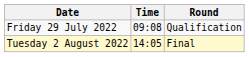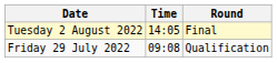 <table class = "wikitable">
 <tr>
 <th>Date</th>
 <th>Time</th>
 <th>Round</th>
 </tr>
 <tr>
+<td style=background:lemonchiffon>Tuesday 2 August 2022</td>
+<td style=background:lemonchiffon>14:05</td>
+<td style=background:lemonchiffon>Final</td>
+</tr>
+<tr>
 <td>Friday 29 July 2022</td>
 <td>09:08</td>
 <td>Qualification</td>
 </tr>
-<tr>
-<td style=background:lemonchiffon>Tuesday 2 August 2022</td>
-<td style=background:lemonchiffon>14:05</td>
-<td style=background:lemonchiffon>Final</td>
-</tr>
 </table>
